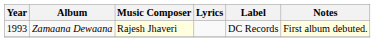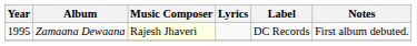 <table class="wikitable sortable">
 <tr>
 <th>Year</th>
 <th>Album</th>
 <th>Music Composer</th>
 <th>Lyrics</th>
 <th>Label</th>
 <th>Notes</th>
 </tr>
 <tr>
-<td>1993</td>
+<td>1995</td>
 <td><em>Zamaana Dewaana</em></td>
 <td style="background: lightyellow;">Rajesh Jhaveri</td>
 <td></td>
 <td>DC Records</td>
-<td style="background: lightyellow;">First album debuted.</td>
+<td>First album debuted.</td>
 </tr>
 <tr>
 </tr>
 </table>
